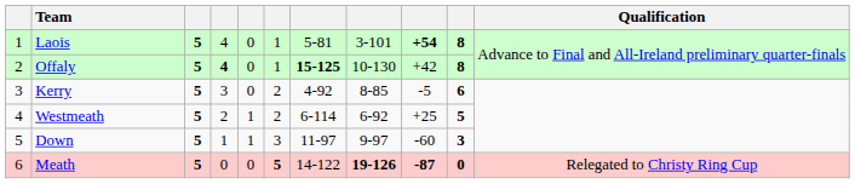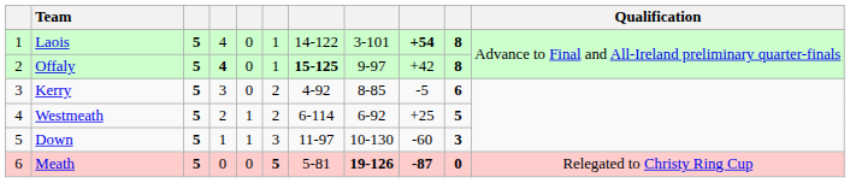 <table class="wikitable" style="text-align:center">
 <tr>
 <th width="20"></th>
 <th width="150" style="text-align:left;">Team</th>
 <th width="20"></th>
 <th width="20"></th>
 <th width="20"></th>
 <th width="20"></th>
 <th width="50"></th>
 <th width="50"></th>
 <th width="40"></th>
 <th width="20"></th>
 <th>Qualification</th>
 </tr>
 <tr style="background:#ccffcc">
 <td>1</td>
 <td style="text-align:left"> <a href='#'>Laois</a></td>
 <td><strong>5</strong></td>
 <td>4</td>
 <td>0</td>
 <td>1</td>
-<td>5-81</td>
+<td>14-122</td>
 <td>3-101</td>
 <td><strong>+54</strong></td>
 <td><strong>8</strong></td>
 <td rowspan="2">Advance to <a href='#'>Final</a> and <a href='#'>All-Ireland preliminary quarter-finals</a></td>
 </tr>
 <tr style="background:#ccffcc">
 <td>2</td>
 <td style="text-align:left"> <a href='#'>Offaly</a></td>
 <td><strong>5</strong></td>
 <td><strong>4</strong></td>
 <td>0</td>
 <td>1</td>
 <td><strong>15-125</strong></td>
-<td>10-130</td>
+<td>9-97</td>
 <td>+42</td>
 <td><strong>8</strong></td>
 </tr>
 <tr>
 <td>3</td>
 <td style="text-align:left"> <a href='#'>Kerry</a></td>
 <td><strong>5</strong></td>
 <td>3</td>
 <td>0</td>
 <td>2</td>
 <td>4-92</td>
 <td>8-85</td>
 <td>-5</td>
 <td><strong>6</strong></td>
 <td rowspan="3"></td>
 </tr>
 <tr>
 <td>4</td>
 <td style="text-align:left"> <a href='#'>Westmeath</a></td>
 <td><strong>5</strong></td>
 <td>2</td>
 <td>1</td>
 <td>2</td>
 <td>6-114</td>
 <td>6-92</td>
 <td>+25</td>
 <td><strong>5</strong></td>
 </tr>
 <tr>
 <td>5</td>
 <td style="text-align:left"> <a href='#'>Down</a></td>
 <td><strong>5</strong></td>
 <td>1</td>
 <td>1</td>
 <td>3</td>
 <td>11-97</td>
-<td>9-97</td>
+<td>10-130</td>
 <td>-60</td>
 <td><strong>3</strong></td>
 </tr>
 <tr style="background:#ffcccc">
 <td>6</td>
 <td style="text-align:left"> <a href='#'>Meath</a></td>
 <td><strong>5</strong></td>
 <td>0</td>
 <td>0</td>
 <td><strong>5</strong></td>
-<td>14-122</td>
+<td>5-81</td>
 <td><strong>19-126</strong></td>
 <td><strong>-87</strong></td>
 <td><strong>0</strong></td>
 <td>Relegated to <a href='#'>Christy Ring Cup</a></td>
 </tr>
 </table>
